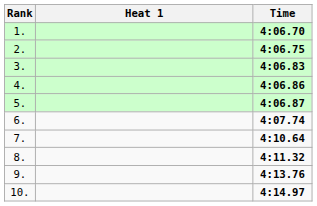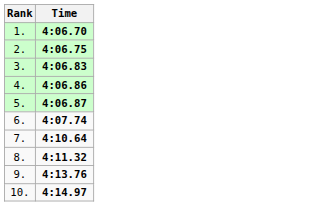 <table class="wikitable" style="border-collapse: collapse; font-size: 90%;">
 <tr>
 <th>Rank</th>
-<th style="width: 20em">Heat 1</th>
 <th style="width: 5em">Time</th>
 </tr>
 <tr style="background:#ccffcc;">
 <td align="center">1.</td>
-<td></td>
 <td align="center"><strong>4:06.70</strong></td>
 </tr>
 <tr style="background:#ccffcc;">
 <td align="center">2.</td>
-<td></td>
 <td align="center"><strong>4:06.75</strong></td>
 </tr>
 <tr style="background:#ccffcc;">
 <td align="center">3.</td>
-<td></td>
 <td align="center"><strong>4:06.83</strong></td>
 </tr>
 <tr style="background:#ccffcc;">
 <td align="center">4.</td>
-<td></td>
 <td align="center"><strong>4:06.86</strong></td>
 </tr>
 <tr style="background:#ccffcc;">
 <td align="center">5.</td>
-<td></td>
 <td align="center"><strong>4:06.87</strong></td>
 </tr>
 <tr>
 <td align="center">6.</td>
-<td></td>
 <td align="center"><strong>4:07.74</strong></td>
 </tr>
 <tr>
 <td align="center">7.</td>
-<td></td>
 <td align="center"><strong>4:10.64</strong></td>
 </tr>
 <tr>
 <td align="center">8.</td>
-<td></td>
 <td align="center"><strong>4:11.32</strong></td>
 </tr>
 <tr>
 <td align="center">9.</td>
-<td></td>
 <td align="center"><strong>4:13.76</strong></td>
 </tr>
 <tr>
 <td align="center">10.</td>
-<td></td>
 <td align="center"><strong>4:14.97</strong></td>
 </tr>
 </table>
